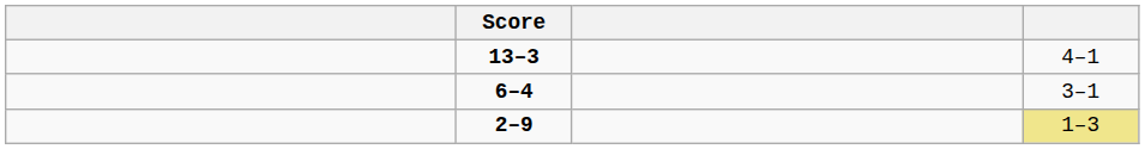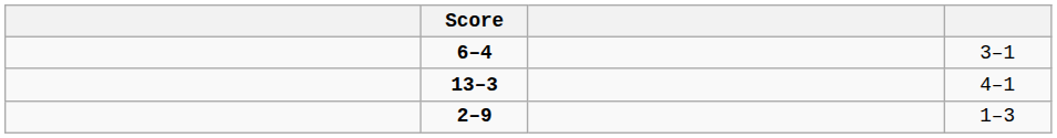 <table class="wikitable" style="text-align: center; ">
 <tr>
 <th align="right" width="270"></th>
 <th width="65">Score</th>
 <th align="left" width="270"></th>
 <th width="65"></th>
 </tr>
 <tr>
 <td align="left"><strong></strong></td>
+<td><strong>6–4</strong></td>
+<td align="left"></td>
+<td>3–1 <strong></strong></td>
+</tr>
+<tr>
+<td align="left"><strong></strong></td>
 <td><strong>13–3</strong></td>
 <td align="left"></td>
 <td>4–1 <strong></strong></td>
 </tr>
 <tr>
-<td align="left"><strong></strong></td>
-<td><strong>6–4</strong></td>
-<td align="left"></td>
-<td>3–1 <strong></strong></td>
-</tr>
-<tr>
 <td align="left"></td>
 <td><strong>2–9</strong></td>
 <td align="left"><strong></strong></td>
-<td style="background: khaki;">1–3 <strong></strong></td>
+<td>1–3 <strong></strong></td>
 </tr>
 </table>
